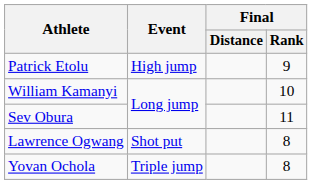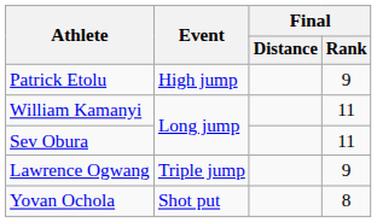 <table class=wikitable style=font-size:90%>
 <tr>
 <th rowspan=2>Athlete</th>
 <th rowspan=2>Event</th>
 <th colspan=2>Final</th>
 </tr>
 <tr style=font-size:95%>
 <th>Distance</th>
 <th>Rank</th>
 </tr>
 <tr align=center>
 <td align=left><a href='#'>Patrick Etolu</a></td>
 <td align=left><a href='#'>High jump</a></td>
 <td></td>
 <td>9</td>
 </tr>
 <tr align=center>
 <td align=left><a href='#'>William Kamanyi</a></td>
 <td align=left rowspan=2><a href='#'>Long jump</a></td>
 <td></td>
-<td>10</td>
+<td>11</td>
 </tr>
 <tr align=center>
 <td align=left><a href='#'>Sev Obura</a></td>
 <td></td>
 <td>11</td>
 </tr>
 <tr align=center>
 <td align=left><a href='#'>Lawrence Ogwang</a></td>
+<td align=left><a href='#'>Triple jump</a></td>
+<td></td>
+<td>9</td>
+</tr>
+<tr align=center>
+<td align=left><a href='#'>Yovan Ochola</a></td>
 <td align=left><a href='#'>Shot put</a></td>
 <td></td>
 <td>8</td>
 </tr>
-<tr align=center>
-<td align=left><a href='#'>Yovan Ochola</a></td>
-<td align=left><a href='#'>Triple jump</a></td>
-<td></td>
-<td>8</td>
-</tr>
 </table>
